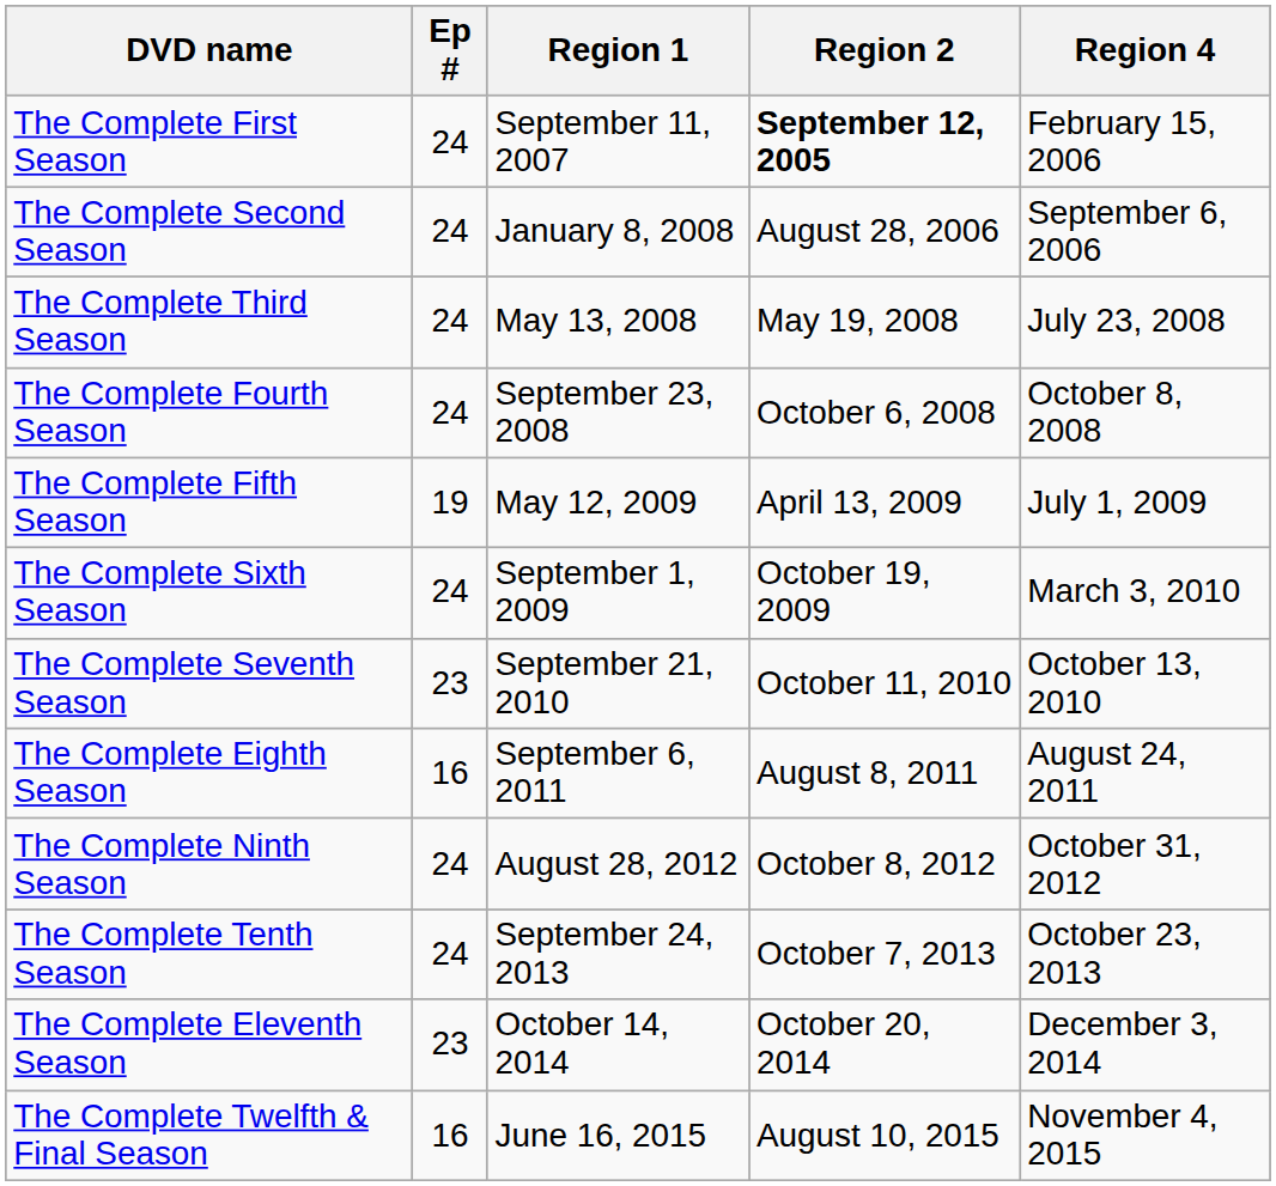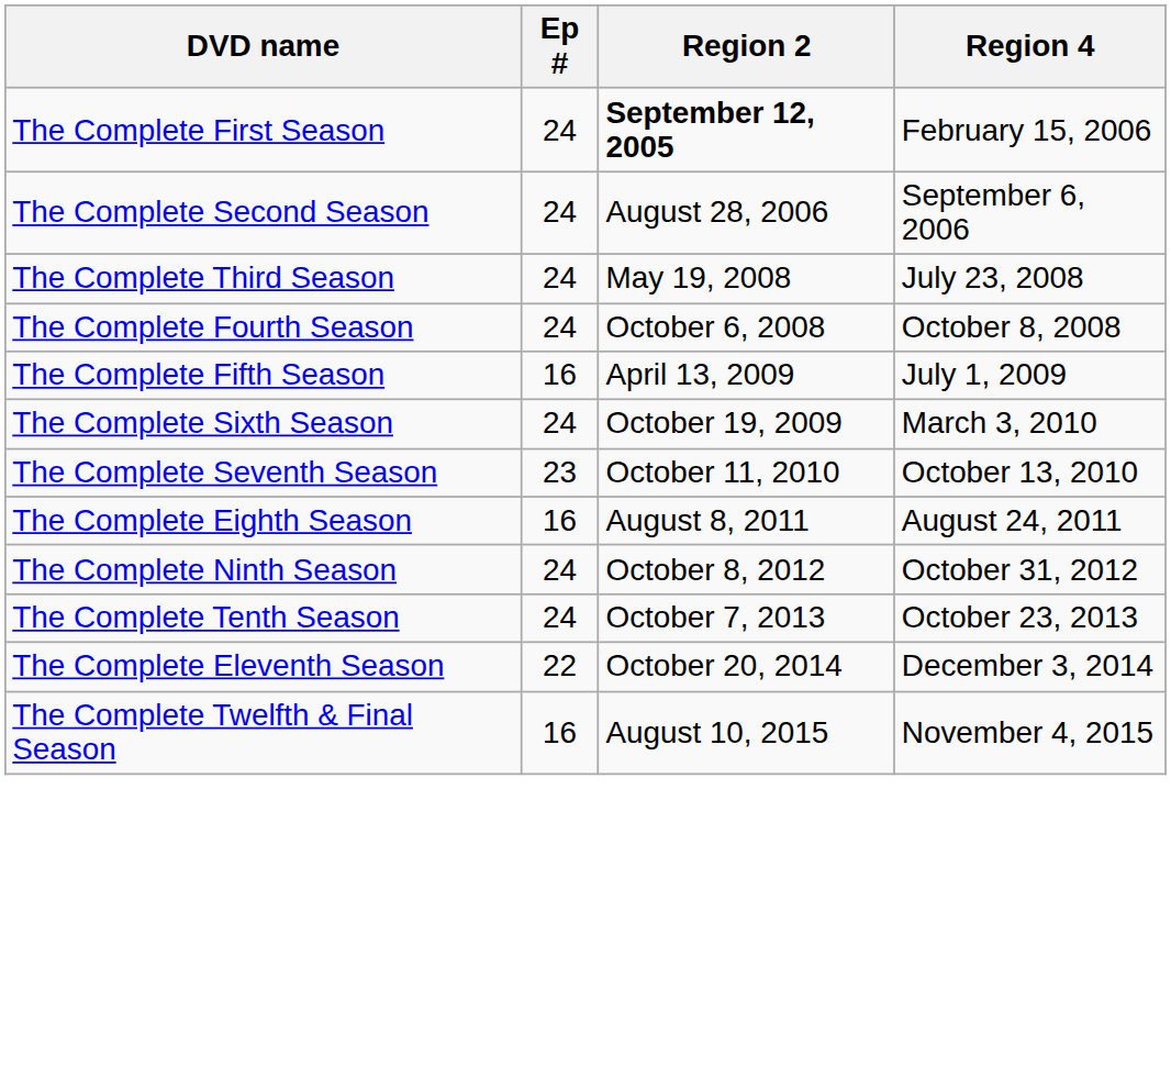 <table class="wikitable">
 <tr>
 <th>DVD name</th>
 <th>Ep #</th>
-<th>Region 1</th>
 <th>Region 2</th>
 <th>Region 4</th>
 </tr>
 <tr>
 <td><a href='#'>The Complete First Season</a></td>
 <td style="text-align:center;">24</td>
-<td>September 11, 2007</td>
 <td><strong>September 12, 2005</strong></td>
 <td>February 15, 2006</td>
 </tr>
 <tr>
 <td><a href='#'>The Complete Second Season</a></td>
 <td style="text-align:center;">24</td>
-<td>January 8, 2008</td>
 <td>August 28, 2006</td>
 <td>September 6, 2006</td>
 </tr>
 <tr>
 <td><a href='#'>The Complete Third Season</a></td>
 <td style="text-align:center;">24</td>
-<td>May 13, 2008</td>
 <td>May 19, 2008</td>
 <td>July 23, 2008</td>
 </tr>
 <tr>
 <td><a href='#'>The Complete Fourth Season</a></td>
 <td style="text-align:center;">24</td>
-<td>September 23, 2008</td>
 <td>October 6, 2008</td>
 <td>October 8, 2008</td>
 </tr>
 <tr>
 <td><a href='#'>The Complete Fifth Season</a></td>
-<td style="text-align:center;">19</td>
-<td>May 12, 2009</td>
+<td style="text-align:center;">16</td>
 <td>April 13, 2009</td>
 <td>July 1, 2009</td>
 </tr>
 <tr>
 <td><a href='#'>The Complete Sixth Season</a></td>
 <td style="text-align:center;">24</td>
-<td>September 1, 2009</td>
 <td>October 19, 2009</td>
 <td>March 3, 2010</td>
 </tr>
 <tr>
 <td><a href='#'>The Complete Seventh Season</a></td>
 <td style="text-align:center;">23</td>
-<td>September 21, 2010</td>
 <td>October 11, 2010</td>
 <td>October 13, 2010</td>
 </tr>
 <tr>
 <td><a href='#'>The Complete Eighth Season</a></td>
 <td style="text-align:center;">16</td>
-<td>September 6, 2011</td>
 <td>August 8, 2011</td>
 <td>August 24, 2011</td>
 </tr>
 <tr>
 <td><a href='#'>The Complete Ninth Season</a></td>
 <td style="text-align:center;">24</td>
-<td>August 28, 2012</td>
 <td>October 8, 2012</td>
 <td>October 31, 2012</td>
 </tr>
 <tr>
 <td><a href='#'>The Complete Tenth Season</a></td>
 <td style="text-align:center;">24</td>
-<td>September 24, 2013</td>
 <td>October 7, 2013</td>
 <td>October 23, 2013</td>
 </tr>
 <tr>
 <td><a href='#'>The Complete Eleventh Season</a></td>
-<td style="text-align:center;">23</td>
-<td>October 14, 2014</td>
+<td style="text-align:center;">22</td>
 <td>October 20, 2014</td>
 <td>December 3, 2014</td>
 </tr>
 <tr>
 <td><a href='#'>The Complete Twelfth & Final Season</a></td>
 <td style="text-align:center;">16</td>
-<td>June 16, 2015</td>
 <td>August 10, 2015</td>
 <td>November 4, 2015</td>
 </tr>
 </table>
